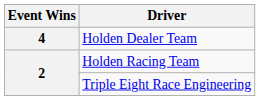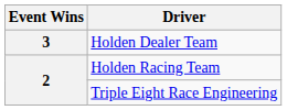 <table class="wikitable" style="font-size: 95%;">
 <tr>
 <th>Event Wins</th>
 <th>Driver</th>
 </tr>
 <tr>
-<th>4</th>
+<th>3</th>
 <td><a href='#'>Holden Dealer Team</a></td>
 </tr>
 <tr>
 <th rowspan="2">2</th>
 <td><a href='#'>Holden Racing Team</a></td>
 </tr>
 <tr>
 <td><a href='#'>Triple Eight Race Engineering</a></td>
 </tr>
 </table>
